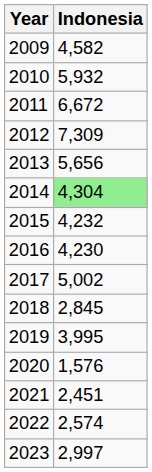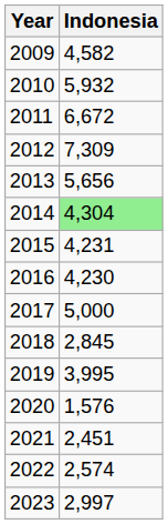 <table class=wikitable>
 <tr>
 <th>Year</th>
 <th>Indonesia</th>
 </tr>
 <tr>
 <td>2009</td>
 <td>4,582</td>
 </tr>
 <tr>
 <td>2010</td>
 <td>5,932</td>
 </tr>
 <tr>
 <td>2011</td>
 <td>6,672</td>
 </tr>
 <tr>
 <td>2012</td>
 <td>7,309</td>
 </tr>
 <tr>
 <td>2013</td>
 <td>5,656</td>
 </tr>
 <tr>
 <td>2014</td>
 <td style="background: lightgreen;">4,304</td>
 </tr>
 <tr>
 <td>2015</td>
-<td>4,232</td>
+<td>4,231</td>
 </tr>
 <tr>
 <td>2016</td>
 <td>4,230</td>
 </tr>
 <tr>
 <td>2017</td>
-<td>5,002</td>
+<td>5,000</td>
 </tr>
 <tr>
 <td>2018</td>
 <td>2,845</td>
 </tr>
 <tr>
 <td>2019</td>
 <td>3,995</td>
 </tr>
 <tr>
 <td>2020</td>
 <td>1,576</td>
 </tr>
 <tr>
 <td>2021</td>
 <td>2,451</td>
 </tr>
 <tr>
 <td>2022</td>
 <td>2,574</td>
 </tr>
 <tr>
 <td>2023</td>
 <td>2,997</td>
 </tr>
 </table>
